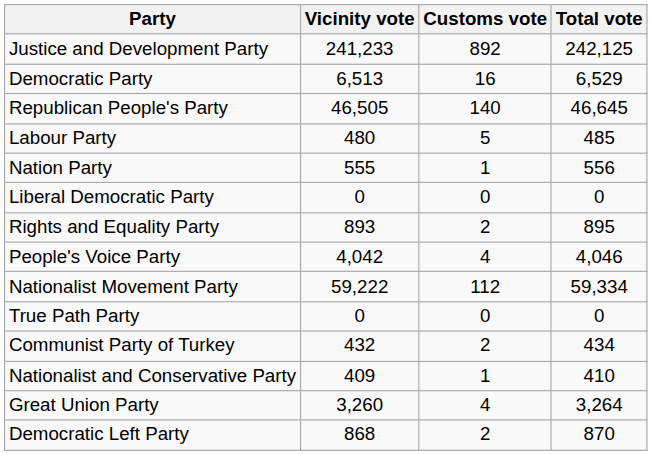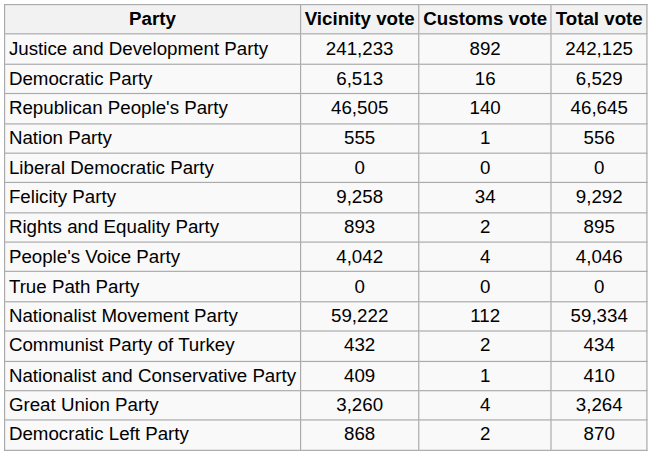 <table class="wikitable sortable">
 <tr>
 <th style="text-align:center;">Party</th>
 <th style="text-align:center;">Vicinity vote</th>
 <th style="text-align:center;">Customs vote</th>
 <th style="text-align:center;">Total vote</th>
 </tr>
 <tr>
 <td>Justice and Development Party</td>
 <td style="text-align:center;">241,233</td>
 <td style="text-align:center;">892</td>
 <td style="text-align:center;">242,125</td>
 </tr>
 <tr>
 <td>Democratic Party</td>
 <td style="text-align:center;">6,513</td>
 <td style="text-align:center;">16</td>
 <td style="text-align:center;">6,529</td>
 </tr>
 <tr>
 <td>Republican People's Party</td>
 <td style="text-align:center;">46,505</td>
 <td style="text-align:center;">140</td>
 <td style="text-align:center;">46,645</td>
 </tr>
 <tr>
-<td>Labour Party</td>
-<td style="text-align:center;">480</td>
-<td style="text-align:center;">5</td>
-<td style="text-align:center;">485</td>
-</tr>
-<tr>
 <td>Nation Party</td>
 <td style="text-align:center;">555</td>
 <td style="text-align:center;">1</td>
 <td style="text-align:center;">556</td>
 </tr>
 <tr>
 <td>Liberal Democratic Party</td>
 <td style="text-align:center;">0</td>
 <td style="text-align:center;">0</td>
 <td style="text-align:center;">0</td>
+</tr>
+<tr>
+<td>Felicity Party</td>
+<td style="text-align:center;">9,258</td>
+<td style="text-align:center;">34</td>
+<td style="text-align:center;">9,292</td>
 </tr>
 <tr>
 <td>Rights and Equality Party</td>
 <td style="text-align:center;">893</td>
 <td style="text-align:center;">2</td>
 <td style="text-align:center;">895</td>
 </tr>
 <tr>
 <td>People's Voice Party</td>
 <td style="text-align:center;">4,042</td>
 <td style="text-align:center;">4</td>
 <td style="text-align:center;">4,046</td>
 </tr>
 <tr>
+<td>True Path Party</td>
+<td style="text-align:center;">0</td>
+<td style="text-align:center;">0</td>
+<td style="text-align:center;">0</td>
+</tr>
+<tr>
 <td>Nationalist Movement Party</td>
 <td style="text-align:center;">59,222</td>
 <td style="text-align:center;">112</td>
 <td style="text-align:center;">59,334</td>
-</tr>
-<tr>
-<td>True Path Party</td>
-<td style="text-align:center;">0</td>
-<td style="text-align:center;">0</td>
-<td style="text-align:center;">0</td>
 </tr>
 <tr>
 <td>Communist Party of Turkey</td>
 <td style="text-align:center;">432</td>
 <td style="text-align:center;">2</td>
 <td style="text-align:center;">434</td>
 </tr>
 <tr>
 <td>Nationalist and Conservative Party</td>
 <td style="text-align:center;">409</td>
 <td style="text-align:center;">1</td>
 <td style="text-align:center;">410</td>
 </tr>
 <tr>
 <td>Great Union Party</td>
 <td style="text-align:center;">3,260</td>
 <td style="text-align:center;">4</td>
 <td style="text-align:center;">3,264</td>
 </tr>
 <tr>
 <td>Democratic Left Party</td>
 <td style="text-align:center;">868</td>
 <td style="text-align:center;">2</td>
 <td style="text-align:center;">870</td>
 </tr>
 </table>
